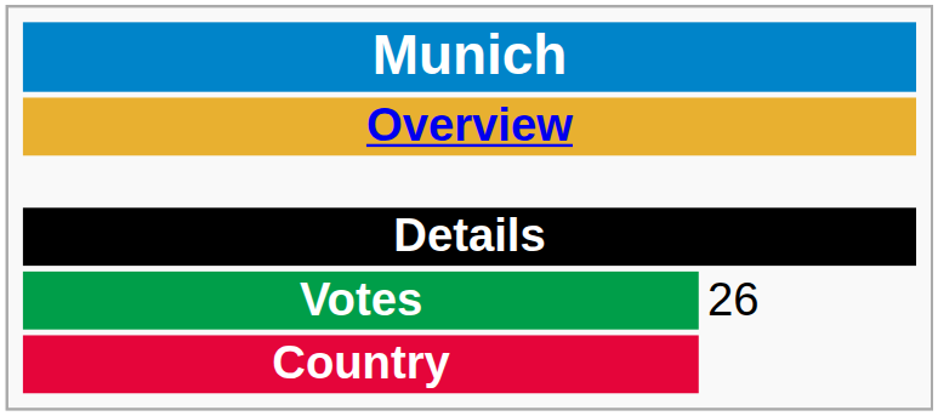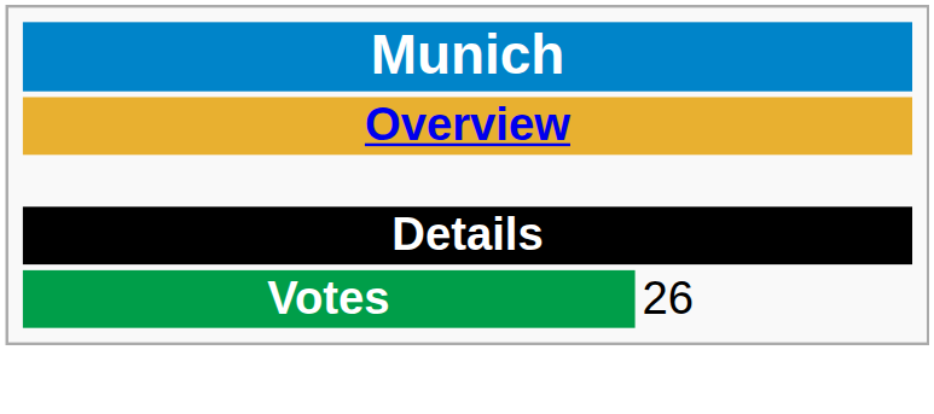 <table class="infobox" style="width: 20em;">
 <tr>
 <th colspan="2"  style="text-align:center; background:#0084c9; color:#fff;"><big>Munich</big></th>
 </tr>
 <tr>
 <td colspan="2" style="background:#e8b030; text-align: center;"><strong><a href='#'>Overview</a></strong></td>
 </tr>
 <tr>
 <td colspan="2"  style="text-align:center; font-size:85%; padding:0.5em;"></td>
 </tr>
 <tr>
 <th colspan="2"  style="text-align:center; background:#000; color:#fff;">Details</th>
 </tr>
 <tr>
 <th style="text-align:center; background:#009e49; color:#fff;">Votes</th>
 <td valign="top">26</td>
 </tr>
-<tr>
-<th style="text-align:center; background:#e5053a; color:#fff;">Country</th>
-<td valign="top"></td>
-</tr>
 </table>
